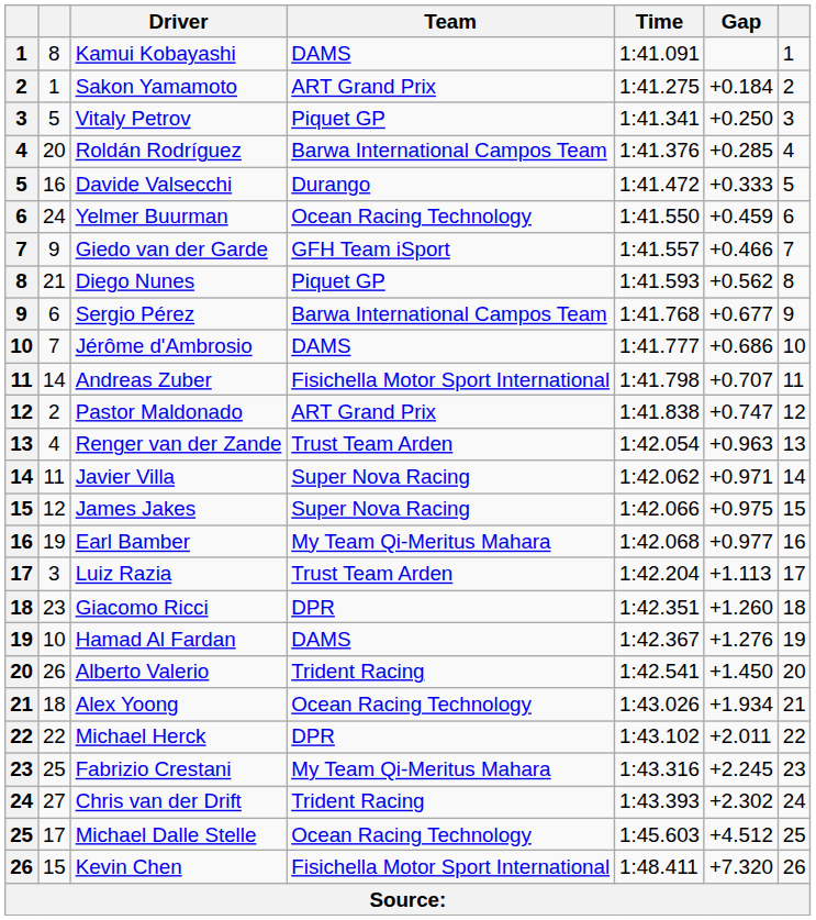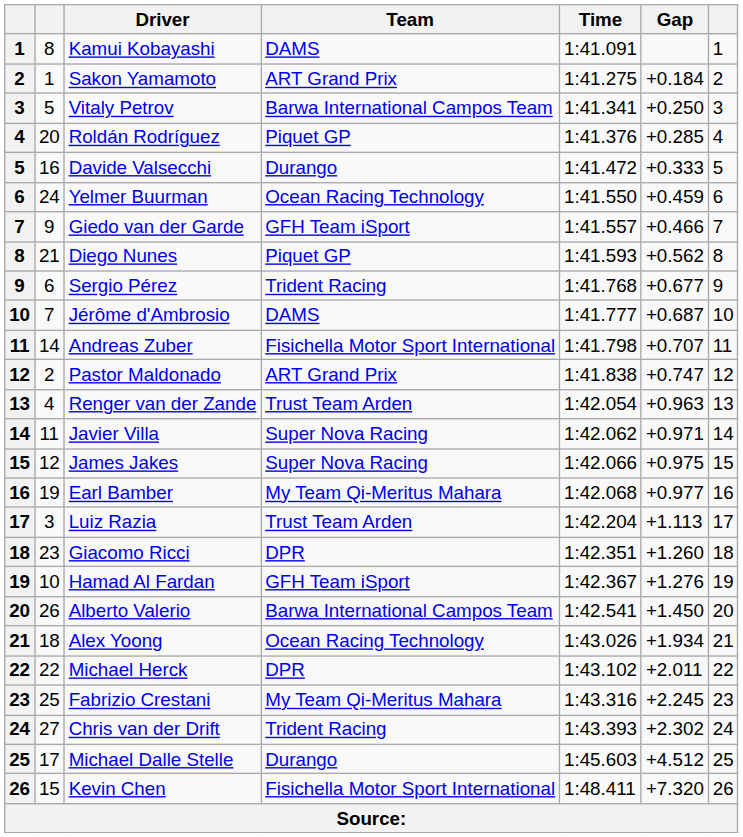 <table class="wikitable" style="font-size: 85%">
 <tr>
 <th></th>
 <th></th>
 <th>Driver</th>
 <th>Team</th>
 <th>Time</th>
 <th>Gap</th>
 <th></th>
 </tr>
 <tr>
 <th>1</th>
 <td align="center">8</td>
 <td> <a href='#'>Kamui Kobayashi</a></td>
 <td><a href='#'>DAMS</a></td>
 <td>1:41.091</td>
 <td></td>
 <td>1</td>
 </tr>
 <tr>
 <th>2</th>
 <td align="center">1</td>
 <td> <a href='#'>Sakon Yamamoto</a></td>
 <td><a href='#'>ART Grand Prix</a></td>
 <td>1:41.275</td>
 <td>+0.184</td>
 <td>2</td>
 </tr>
 <tr>
 <th>3</th>
 <td align="center">5</td>
 <td> <a href='#'>Vitaly Petrov</a></td>
-<td><a href='#'>Piquet GP</a></td>
+<td><a href='#'>Barwa International Campos Team</a></td>
 <td>1:41.341</td>
 <td>+0.250</td>
 <td>3</td>
 </tr>
 <tr>
 <th>4</th>
 <td align="center">20</td>
 <td> <a href='#'>Roldán Rodríguez</a></td>
-<td><a href='#'>Barwa International Campos Team</a></td>
+<td><a href='#'>Piquet GP</a></td>
 <td>1:41.376</td>
 <td>+0.285</td>
 <td>4</td>
 </tr>
 <tr>
 <th>5</th>
 <td align="center">16</td>
 <td> <a href='#'>Davide Valsecchi</a></td>
 <td><a href='#'>Durango</a></td>
 <td>1:41.472</td>
 <td>+0.333</td>
 <td>5</td>
 </tr>
 <tr>
 <th>6</th>
 <td align="center">24</td>
 <td> <a href='#'>Yelmer Buurman</a></td>
 <td><a href='#'>Ocean Racing Technology</a></td>
 <td>1:41.550</td>
 <td>+0.459</td>
 <td>6</td>
 </tr>
 <tr>
 <th>7</th>
 <td align="center">9</td>
 <td> <a href='#'>Giedo van der Garde</a></td>
 <td><a href='#'>GFH Team iSport</a></td>
 <td>1:41.557</td>
 <td>+0.466</td>
 <td>7</td>
 </tr>
 <tr>
 <th>8</th>
 <td align="center">21</td>
 <td> <a href='#'>Diego Nunes</a></td>
 <td><a href='#'>Piquet GP</a></td>
 <td>1:41.593</td>
 <td>+0.562</td>
 <td>8</td>
 </tr>
 <tr>
 <th>9</th>
 <td align="center">6</td>
 <td> <a href='#'>Sergio Pérez</a></td>
-<td><a href='#'>Barwa International Campos Team</a></td>
+<td><a href='#'>Trident Racing</a></td>
 <td>1:41.768</td>
 <td>+0.677</td>
 <td>9</td>
 </tr>
 <tr>
 <th>10</th>
 <td align="center">7</td>
 <td> <a href='#'>Jérôme d'Ambrosio</a></td>
 <td><a href='#'>DAMS</a></td>
 <td>1:41.777</td>
-<td>+0.686</td>
+<td>+0.687</td>
 <td>10</td>
 </tr>
 <tr>
 <th>11</th>
 <td align="center">14</td>
 <td> <a href='#'>Andreas Zuber</a></td>
 <td><a href='#'>Fisichella Motor Sport International</a></td>
 <td>1:41.798</td>
 <td>+0.707</td>
 <td>11</td>
 </tr>
 <tr>
 <th>12</th>
 <td align="center">2</td>
 <td> <a href='#'>Pastor Maldonado</a></td>
 <td><a href='#'>ART Grand Prix</a></td>
 <td>1:41.838</td>
 <td>+0.747</td>
 <td>12</td>
 </tr>
 <tr>
 <th>13</th>
 <td align="center">4</td>
 <td> <a href='#'>Renger van der Zande</a></td>
 <td><a href='#'>Trust Team Arden</a></td>
 <td>1:42.054</td>
 <td>+0.963</td>
 <td>13</td>
 </tr>
 <tr>
 <th>14</th>
 <td align="center">11</td>
 <td> <a href='#'>Javier Villa</a></td>
 <td><a href='#'>Super Nova Racing</a></td>
 <td>1:42.062</td>
 <td>+0.971</td>
 <td>14</td>
 </tr>
 <tr>
 <th>15</th>
 <td align="center">12</td>
 <td> <a href='#'>James Jakes</a></td>
 <td><a href='#'>Super Nova Racing</a></td>
 <td>1:42.066</td>
 <td>+0.975</td>
 <td>15</td>
 </tr>
 <tr>
 <th>16</th>
 <td align="center">19</td>
 <td> <a href='#'>Earl Bamber</a></td>
 <td><a href='#'>My Team Qi-Meritus Mahara</a></td>
 <td>1:42.068</td>
 <td>+0.977</td>
 <td>16</td>
 </tr>
 <tr>
 <th>17</th>
 <td align="center">3</td>
 <td> <a href='#'>Luiz Razia</a></td>
 <td><a href='#'>Trust Team Arden</a></td>
 <td>1:42.204</td>
 <td>+1.113</td>
 <td>17</td>
 </tr>
 <tr>
 <th>18</th>
 <td align="center">23</td>
 <td> <a href='#'>Giacomo Ricci</a></td>
 <td><a href='#'>DPR</a></td>
 <td>1:42.351</td>
 <td>+1.260</td>
 <td>18</td>
 </tr>
 <tr>
 <th>19</th>
 <td align="center">10</td>
 <td> <a href='#'>Hamad Al Fardan</a></td>
-<td><a href='#'>DAMS</a></td>
+<td><a href='#'>GFH Team iSport</a></td>
 <td>1:42.367</td>
 <td>+1.276</td>
 <td>19</td>
 </tr>
 <tr>
 <th>20</th>
 <td align="center">26</td>
 <td> <a href='#'>Alberto Valerio</a></td>
-<td><a href='#'>Trident Racing</a></td>
+<td><a href='#'>Barwa International Campos Team</a></td>
 <td>1:42.541</td>
 <td>+1.450</td>
 <td>20</td>
 </tr>
 <tr>
 <th>21</th>
 <td align="center">18</td>
 <td> <a href='#'>Alex Yoong</a></td>
 <td><a href='#'>Ocean Racing Technology</a></td>
 <td>1:43.026</td>
 <td>+1.934</td>
 <td>21</td>
 </tr>
 <tr>
 <th>22</th>
 <td align="center">22</td>
 <td> <a href='#'>Michael Herck</a></td>
 <td><a href='#'>DPR</a></td>
 <td>1:43.102</td>
 <td>+2.011</td>
 <td>22</td>
 </tr>
 <tr>
 <th>23</th>
 <td align="center">25</td>
 <td> <a href='#'>Fabrizio Crestani</a></td>
 <td><a href='#'>My Team Qi-Meritus Mahara</a></td>
 <td>1:43.316</td>
 <td>+2.245</td>
 <td>23</td>
 </tr>
 <tr>
 <th>24</th>
 <td align="center">27</td>
 <td> <a href='#'>Chris van der Drift</a></td>
 <td><a href='#'>Trident Racing</a></td>
 <td>1:43.393</td>
 <td>+2.302</td>
 <td>24</td>
 </tr>
 <tr>
 <th>25</th>
 <td align="center">17</td>
 <td> <a href='#'>Michael Dalle Stelle</a></td>
-<td><a href='#'>Ocean Racing Technology</a></td>
+<td><a href='#'>Durango</a></td>
 <td>1:45.603</td>
 <td>+4.512</td>
 <td>25</td>
 </tr>
 <tr>
 <th>26</th>
 <td align="center">15</td>
 <td> <a href='#'>Kevin Chen</a></td>
 <td><a href='#'>Fisichella Motor Sport International</a></td>
 <td>1:48.411</td>
 <td>+7.320</td>
 <td>26</td>
 </tr>
 <tr>
 <th colspan="7">Source:</th>
 </tr>
 </table>
